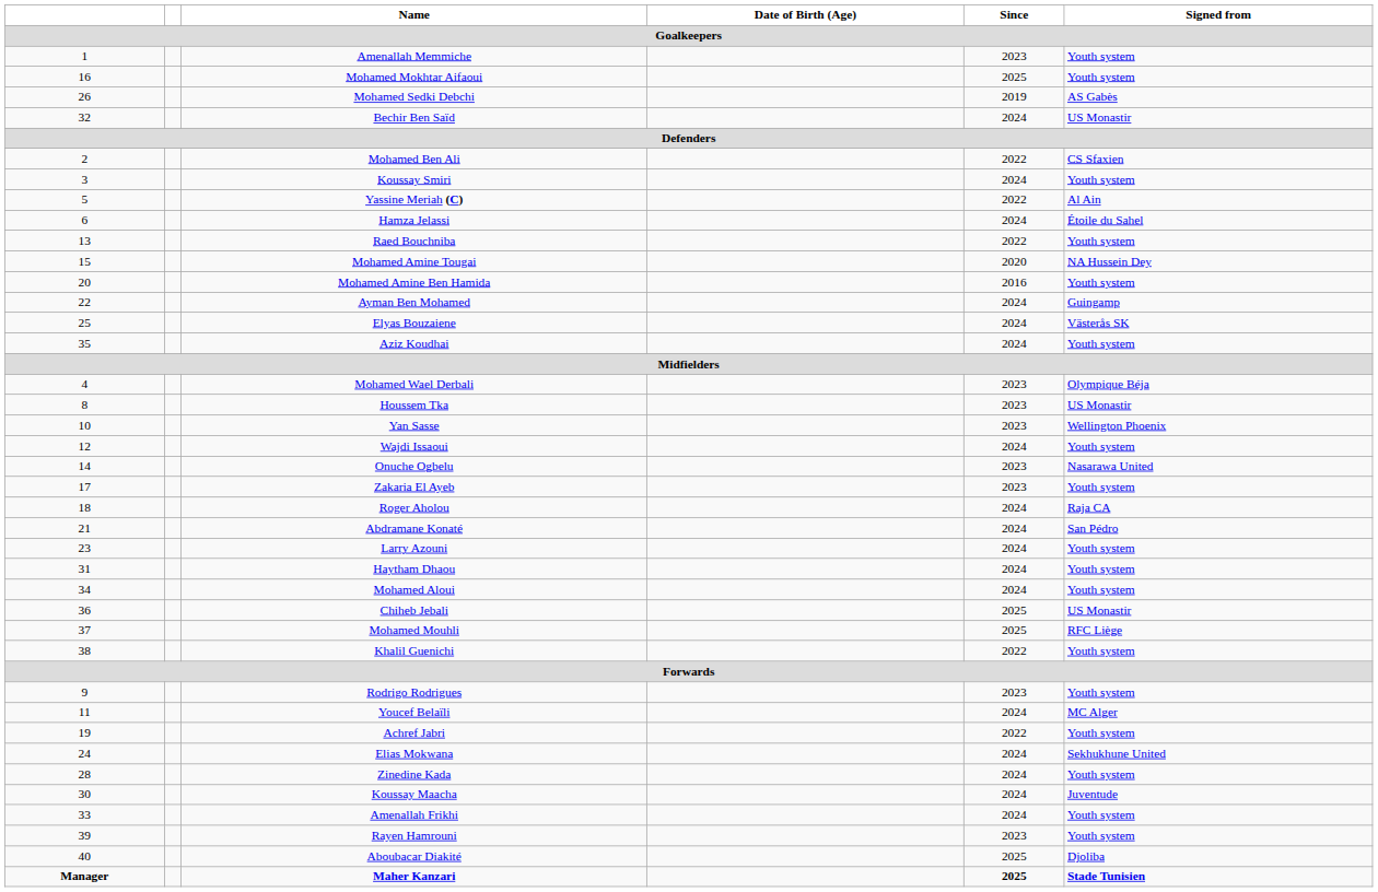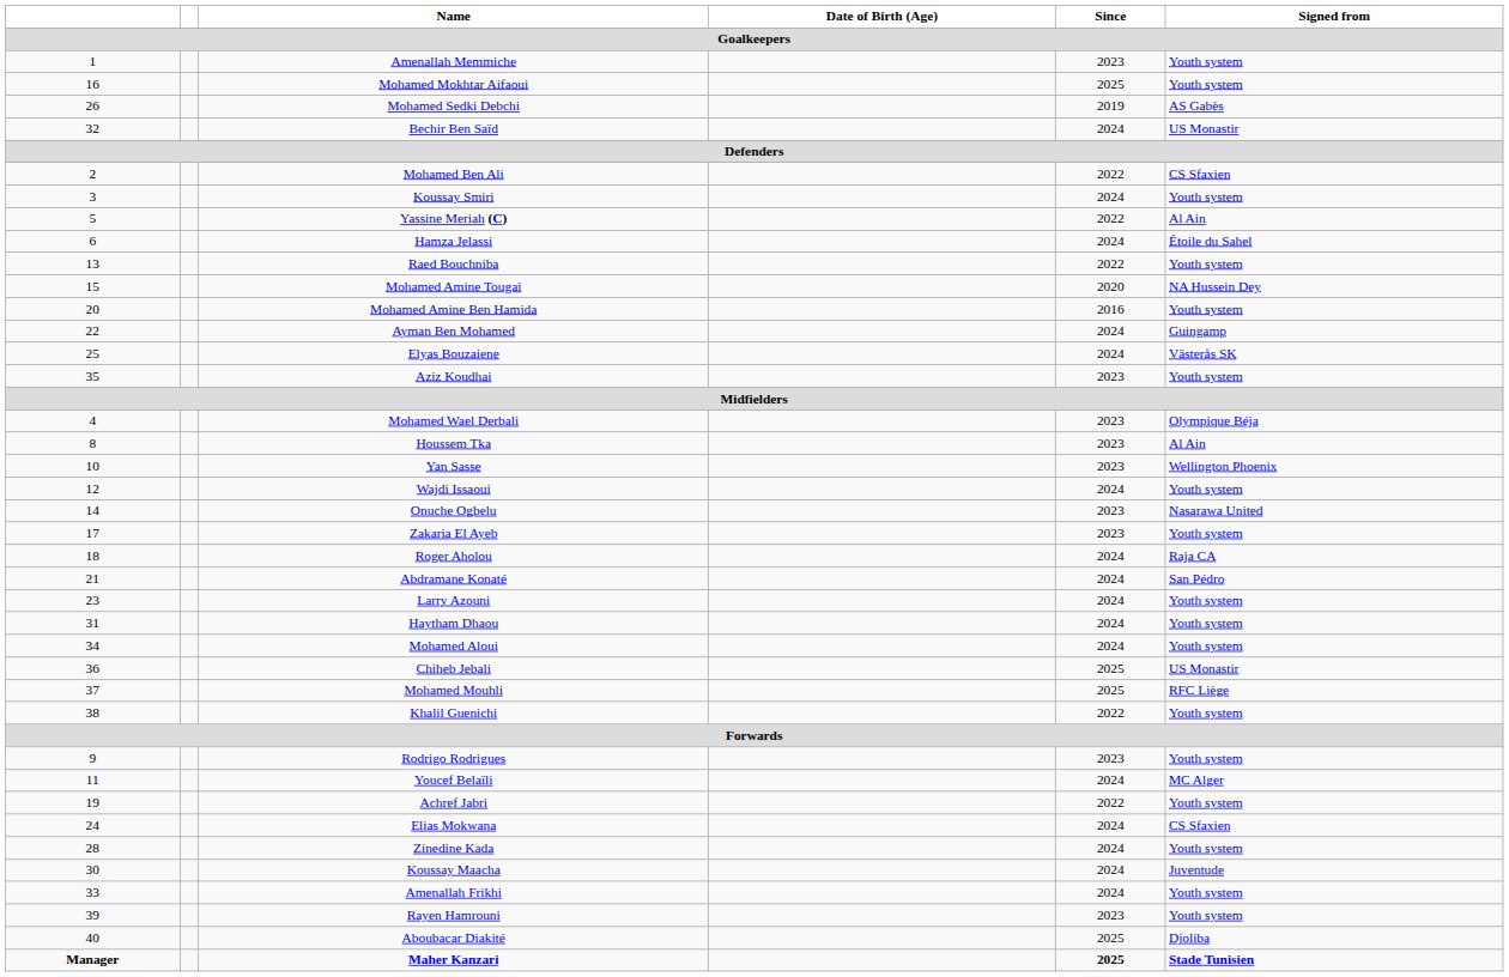 <table class="wikitable" style="text-align:center; font-size:90%; width:100%">
 <tr>
 <th style="background:white; color:black; text-align:center;"></th>
 <th style="background:white; color:black; text-align:center;"></th>
 <th style="background:white; color:black; text-align:center;">Name</th>
 <th style="background:white; color:black; text-align:center;">Date of Birth (Age)</th>
 <th style="background:white; color:black; text-align:center;">Since</th>
 <th style="background:white; color:black; text-align:center;">Signed from</th>
 </tr>
 <tr>
 <th colspan=6 style="background:#DCDCDC; text-align:center;">Goalkeepers</th>
 </tr>
 <tr>
 <td>1</td>
 <td></td>
 <td><a href='#'>Amenallah Memmiche</a></td>
 <td></td>
 <td>2023</td>
 <td style="text-align:left"> <a href='#'>Youth system</a></td>
 </tr>
 <tr>
 <td>16</td>
 <td></td>
 <td><a href='#'>Mohamed Mokhtar Aifaoui</a></td>
 <td></td>
 <td>2025</td>
 <td style="text-align:left"> <a href='#'>Youth system</a></td>
 </tr>
 <tr>
 <td>26</td>
 <td></td>
 <td><a href='#'>Mohamed Sedki Debchi</a></td>
 <td></td>
 <td>2019</td>
 <td style="text-align:left"> <a href='#'>AS Gabès</a></td>
 </tr>
 <tr>
 <td>32</td>
 <td></td>
 <td><a href='#'>Bechir Ben Saïd</a></td>
 <td></td>
 <td>2024</td>
 <td style="text-align:left"> <a href='#'>US Monastir</a></td>
 </tr>
 <tr>
 <th colspan=6 style="background:#DCDCDC; text-align:center;">Defenders</th>
 </tr>
 <tr>
 <td>2</td>
 <td></td>
 <td><a href='#'>Mohamed Ben Ali</a></td>
 <td></td>
 <td>2022</td>
 <td style="text-align:left"> <a href='#'>CS Sfaxien</a></td>
 </tr>
 <tr>
 <td>3</td>
 <td></td>
 <td><a href='#'>Koussay Smiri</a></td>
 <td></td>
 <td>2024</td>
 <td style="text-align:left"> <a href='#'>Youth system</a></td>
 </tr>
 <tr>
 <td>5</td>
 <td></td>
 <td><a href='#'>Yassine Meriah</a> <strong>(<a href='#'>C</a>)</strong></td>
 <td></td>
 <td>2022</td>
 <td style="text-align:left"> <a href='#'>Al Ain</a></td>
 </tr>
 <tr>
 <td>6</td>
 <td></td>
 <td><a href='#'>Hamza Jelassi</a></td>
 <td></td>
 <td>2024</td>
 <td style="text-align:left"> <a href='#'>Étoile du Sahel</a></td>
 </tr>
 <tr>
 <td>13</td>
 <td></td>
 <td><a href='#'>Raed Bouchniba</a></td>
 <td></td>
 <td>2022</td>
 <td style="text-align:left"> <a href='#'>Youth system</a></td>
 </tr>
 <tr>
 <td>15</td>
 <td></td>
 <td><a href='#'>Mohamed Amine Tougai</a></td>
 <td></td>
 <td>2020</td>
 <td style="text-align:left"> <a href='#'>NA Hussein Dey</a></td>
 </tr>
 <tr>
 <td>20</td>
 <td></td>
 <td><a href='#'>Mohamed Amine Ben Hamida</a></td>
 <td></td>
 <td>2016</td>
 <td style="text-align:left"> <a href='#'>Youth system</a></td>
 </tr>
 <tr>
 <td>22</td>
 <td></td>
 <td><a href='#'>Ayman Ben Mohamed</a></td>
 <td></td>
 <td>2024</td>
 <td style="text-align:left"> <a href='#'>Guingamp</a></td>
 </tr>
 <tr>
 <td>25</td>
 <td></td>
 <td><a href='#'>Elyas Bouzaiene</a></td>
 <td></td>
 <td>2024</td>
 <td style="text-align:left"> <a href='#'>Västerås SK</a></td>
 </tr>
 <tr>
 <td>35</td>
 <td></td>
 <td><a href='#'>Aziz Koudhai</a></td>
 <td></td>
-<td>2024</td>
+<td>2023</td>
 <td style="text-align:left"> <a href='#'>Youth system</a></td>
 </tr>
 <tr>
 <th colspan=6 style="background:#DCDCDC; text-align:center;">Midfielders</th>
 </tr>
 <tr>
 <td>4</td>
 <td></td>
 <td><a href='#'>Mohamed Wael Derbali</a></td>
 <td></td>
 <td>2023</td>
 <td style="text-align:left"> <a href='#'>Olympique Béja</a></td>
 </tr>
 <tr>
 <td>8</td>
 <td></td>
 <td><a href='#'>Houssem Tka</a></td>
 <td></td>
 <td>2023</td>
-<td style="text-align:left"> <a href='#'>US Monastir</a></td>
+<td style="text-align:left"> <a href='#'>Al Ain</a></td>
 </tr>
 <tr>
 <td>10</td>
 <td></td>
 <td><a href='#'>Yan Sasse</a></td>
 <td></td>
 <td>2023</td>
 <td style="text-align:left"> <a href='#'>Wellington Phoenix</a></td>
 </tr>
 <tr>
 <td>12</td>
 <td></td>
 <td><a href='#'>Wajdi Issaoui</a></td>
 <td></td>
 <td>2024</td>
 <td style="text-align:left"> <a href='#'>Youth system</a></td>
 </tr>
 <tr>
 <td>14</td>
 <td></td>
 <td><a href='#'>Onuche Ogbelu</a></td>
 <td></td>
 <td>2023</td>
 <td style="text-align:left"> <a href='#'>Nasarawa United</a></td>
 </tr>
 <tr>
 <td>17</td>
 <td></td>
 <td><a href='#'>Zakaria El Ayeb</a></td>
 <td></td>
 <td>2023</td>
 <td style="text-align:left"> <a href='#'>Youth system</a></td>
 </tr>
 <tr>
 <td>18</td>
 <td></td>
 <td><a href='#'>Roger Aholou</a></td>
 <td></td>
 <td>2024</td>
 <td style="text-align:left"> <a href='#'>Raja CA</a></td>
 </tr>
 <tr>
 <td>21</td>
 <td></td>
 <td><a href='#'>Abdramane Konaté</a></td>
 <td></td>
 <td>2024</td>
 <td style="text-align:left"> <a href='#'>San Pédro</a></td>
 </tr>
 <tr>
 <td>23</td>
 <td></td>
 <td><a href='#'>Larry Azouni</a></td>
 <td></td>
 <td>2024</td>
 <td style="text-align:left"> <a href='#'>Youth system</a></td>
 </tr>
 <tr>
 <td>31</td>
 <td></td>
 <td><a href='#'>Haytham Dhaou</a></td>
 <td></td>
 <td>2024</td>
 <td style="text-align:left"> <a href='#'>Youth system</a></td>
 </tr>
 <tr>
 <td>34</td>
 <td></td>
 <td><a href='#'>Mohamed Aloui</a></td>
 <td></td>
 <td>2024</td>
 <td style="text-align:left"> <a href='#'>Youth system</a></td>
 </tr>
 <tr>
 <td>36</td>
 <td></td>
 <td><a href='#'>Chiheb Jebali</a></td>
 <td></td>
 <td>2025</td>
 <td style="text-align:left"> <a href='#'>US Monastir</a></td>
 </tr>
 <tr>
 <td>37</td>
 <td></td>
 <td><a href='#'>Mohamed Mouhli</a></td>
 <td></td>
 <td>2025</td>
 <td style="text-align:left"> <a href='#'>RFC Liège</a></td>
 </tr>
 <tr>
 <td>38</td>
 <td></td>
 <td><a href='#'>Khalil Guenichi</a></td>
 <td></td>
 <td>2022</td>
 <td style="text-align:left"> <a href='#'>Youth system</a></td>
 </tr>
 <tr>
 <th colspan=6 style="background:#DCDCDC; text-align:center;">Forwards</th>
 </tr>
 <tr>
 <td>9</td>
 <td></td>
 <td><a href='#'>Rodrigo Rodrigues</a></td>
 <td></td>
 <td>2023</td>
 <td style="text-align:left"> <a href='#'>Youth system</a></td>
 </tr>
 <tr>
 <td>11</td>
 <td></td>
 <td><a href='#'>Youcef Belaïli</a></td>
 <td></td>
 <td>2024</td>
 <td style="text-align:left"> <a href='#'>MC Alger</a></td>
 </tr>
 <tr>
 <td>19</td>
 <td></td>
 <td><a href='#'>Achref Jabri</a></td>
 <td></td>
 <td>2022</td>
 <td style="text-align:left"> <a href='#'>Youth system</a></td>
 </tr>
 <tr>
 <td>24</td>
 <td></td>
 <td><a href='#'>Elias Mokwana</a></td>
 <td></td>
 <td>2024</td>
-<td style="text-align:left"> <a href='#'>Sekhukhune United</a></td>
+<td style="text-align:left"> <a href='#'>CS Sfaxien</a></td>
 </tr>
 <tr>
 <td>28</td>
 <td></td>
 <td><a href='#'>Zinedine Kada</a></td>
 <td></td>
 <td>2024</td>
 <td style="text-align:left"> <a href='#'>Youth system</a></td>
 </tr>
 <tr>
 <td>30</td>
 <td></td>
 <td><a href='#'>Koussay Maacha</a></td>
 <td></td>
 <td>2024</td>
 <td style="text-align:left"> <a href='#'>Juventude</a></td>
 </tr>
 <tr>
 <td>33</td>
 <td></td>
 <td><a href='#'>Amenallah Frikhi</a></td>
 <td></td>
 <td>2024</td>
 <td style="text-align:left"> <a href='#'>Youth system</a></td>
 </tr>
 <tr>
 <td>39</td>
 <td></td>
 <td><a href='#'>Rayen Hamrouni</a></td>
 <td></td>
 <td>2023</td>
 <td style="text-align:left"> <a href='#'>Youth system</a></td>
 </tr>
 <tr>
 <td>40</td>
 <td></td>
 <td><a href='#'>Aboubacar Diakité</a></td>
 <td></td>
 <td>2025</td>
 <td style="text-align:left"> <a href='#'>Djoliba</a></td>
 </tr>
 <tr>
 <td><strong>Manager</strong></td>
 <td></td>
 <td><strong><a href='#'>Maher Kanzari</a></strong></td>
 <td><strong></strong></td>
 <td><strong>2025</strong></td>
 <td style="text-align:left"> <strong><a href='#'>Stade Tunisien</a></strong></td>
 </tr>
 </table>
